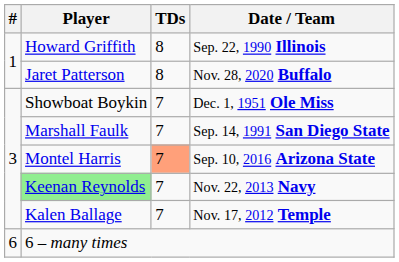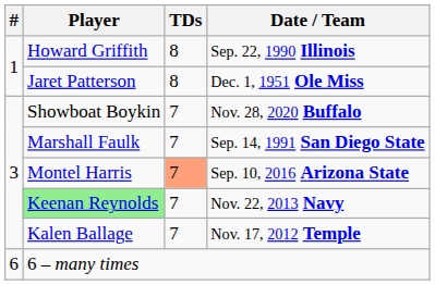 <table class="wikitable" style="font-size:90%; white-space: nowrap;">
 <tr>
 <th>#</th>
 <th>Player</th>
 <th>TDs</th>
 <th>Date / Team</th>
 </tr>
 <tr>
 <td rowspan=2>1</td>
 <td><a href='#'>Howard Griffith</a></td>
 <td>8</td>
 <td><small> Sep. 22, <a href='#'>1990</a></small> <strong><a href='#'>Illinois</a></strong></td>
 </tr>
 <tr>
 <td><a href='#'>Jaret Patterson</a></td>
 <td>8</td>
-<td><small> Nov. 28, <a href='#'>2020</a></small> <strong><a href='#'>Buffalo</a></strong></td>
+<td><small> Dec. 1, <a href='#'>1951</a></small> <strong><a href='#'>Ole Miss</a></strong></td>
 </tr>
 <tr>
 <td rowspan=5>3</td>
 <td>Showboat Boykin</td>
 <td>7</td>
-<td><small> Dec. 1, <a href='#'>1951</a></small> <strong><a href='#'>Ole Miss</a></strong></td>
+<td><small> Nov. 28, <a href='#'>2020</a></small> <strong><a href='#'>Buffalo</a></strong></td>
 </tr>
 <tr>
 <td><a href='#'>Marshall Faulk</a></td>
 <td>7</td>
 <td><small> Sep. 14, <a href='#'>1991</a></small> <strong><a href='#'>San Diego State</a></strong></td>
 </tr>
 <tr>
 <td><a href='#'>Montel Harris</a></td>
 <td style="background: lightsalmon;">7</td>
 <td><small>Sep. 10, <a href='#'>2016</a></small> <strong><a href='#'>Arizona State</a></strong></td>
 </tr>
 <tr>
 <td bgcolor=lightgreen><a href='#'>Keenan Reynolds</a></td>
 <td>7</td>
 <td><small> Nov. 22, <a href='#'>2013</a></small> <strong><a href='#'>Navy</a></strong></td>
 </tr>
 <tr>
 <td><a href='#'>Kalen Ballage</a></td>
 <td>7</td>
 <td><small> Nov. 17, <a href='#'>2012</a></small> <strong><a href='#'>Temple</a></strong></td>
 </tr>
 <tr>
 <td>6</td>
 <td colspan=4>6 – <em>many times</em></td>
 </tr>
 </table>
